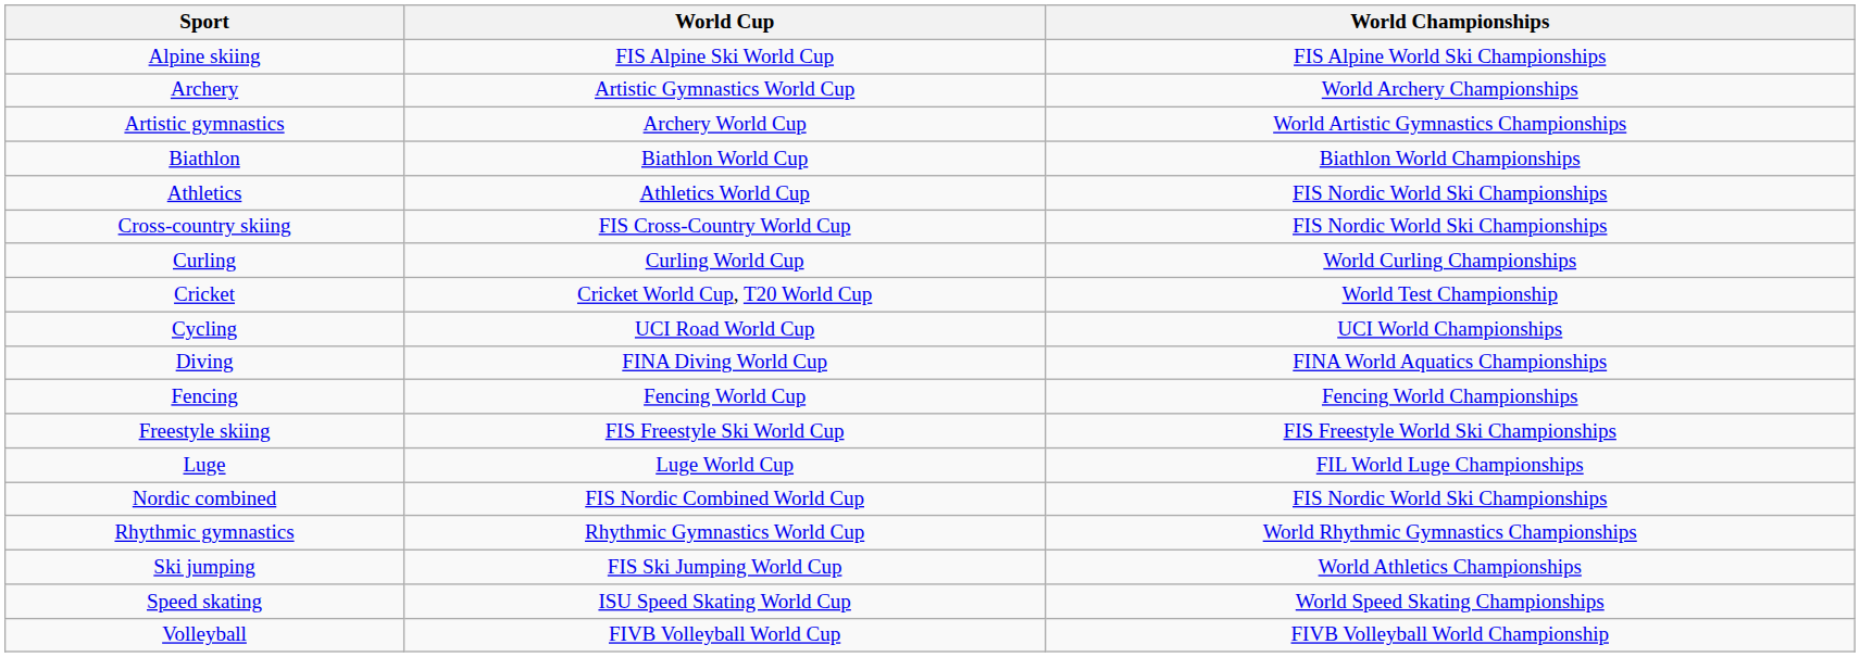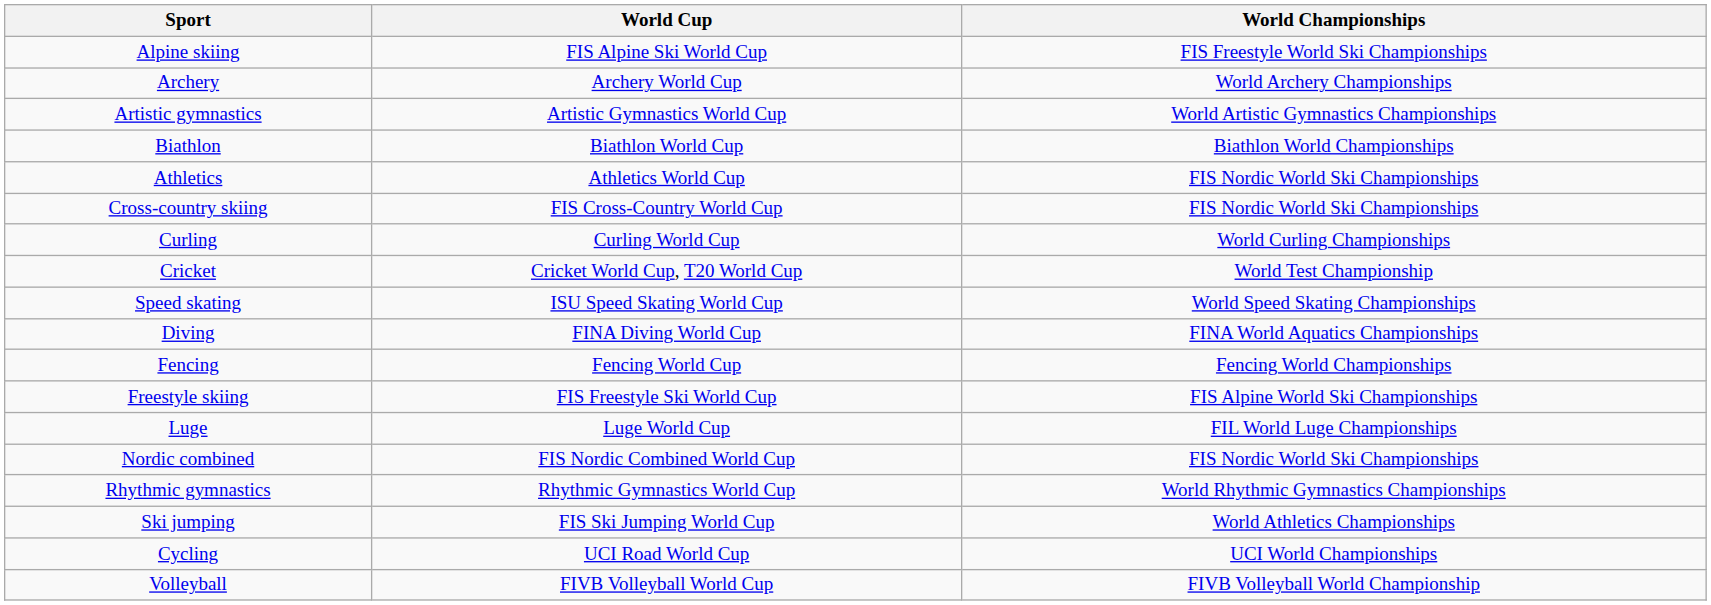 <table class="wikitable" style="width:65%; font-size:90%; text-align:center;">
 <tr>
 <th>Sport</th>
 <th>World Cup</th>
 <th>World Championships</th>
 </tr>
 <tr>
 <td><a href='#'>Alpine skiing</a></td>
 <td><a href='#'>FIS Alpine Ski World Cup</a></td>
-<td><a href='#'>FIS Alpine World Ski Championships</a></td>
+<td><a href='#'>FIS Freestyle World Ski Championships</a></td>
 </tr>
 <tr>
 <td><a href='#'>Archery</a></td>
-<td><a href='#'>Artistic Gymnastics World Cup</a></td>
+<td><a href='#'>Archery World Cup</a></td>
 <td><a href='#'>World Archery Championships</a></td>
 </tr>
 <tr>
 <td><a href='#'>Artistic gymnastics</a></td>
-<td><a href='#'>Archery World Cup</a></td>
+<td><a href='#'>Artistic Gymnastics World Cup</a></td>
 <td><a href='#'>World Artistic Gymnastics Championships</a></td>
 </tr>
 <tr>
 <td><a href='#'>Biathlon</a></td>
 <td><a href='#'>Biathlon World Cup</a></td>
 <td><a href='#'>Biathlon World Championships</a></td>
 </tr>
 <tr>
 <td><a href='#'>Athletics</a></td>
 <td><a href='#'>Athletics World Cup</a></td>
 <td><a href='#'>FIS Nordic World Ski Championships</a></td>
 </tr>
 <tr>
 <td><a href='#'>Cross-country skiing</a></td>
 <td><a href='#'>FIS Cross-Country World Cup</a></td>
 <td><a href='#'>FIS Nordic World Ski Championships</a></td>
 </tr>
 <tr>
 <td><a href='#'>Curling</a></td>
 <td><a href='#'>Curling World Cup</a></td>
 <td><a href='#'>World Curling Championships</a></td>
 </tr>
 <tr>
 <td><a href='#'>Cricket</a></td>
 <td><a href='#'>Cricket World Cup</a>, <a href='#'>T20 World Cup</a></td>
 <td><a href='#'>World Test Championship</a></td>
 </tr>
 <tr>
-<td><a href='#'>Cycling</a></td>
-<td><a href='#'>UCI Road World Cup</a></td>
-<td><a href='#'>UCI World Championships</a></td>
+<td><a href='#'>Speed skating</a></td>
+<td><a href='#'>ISU Speed Skating World Cup</a></td>
+<td><a href='#'>World Speed Skating Championships</a></td>
 </tr>
 <tr>
 <td><a href='#'>Diving</a></td>
 <td><a href='#'>FINA Diving World Cup</a></td>
 <td><a href='#'>FINA World Aquatics Championships</a></td>
 </tr>
 <tr>
 <td><a href='#'>Fencing</a></td>
 <td><a href='#'>Fencing World Cup</a></td>
 <td><a href='#'>Fencing World Championships</a></td>
 </tr>
 <tr>
 <td><a href='#'>Freestyle skiing</a></td>
 <td><a href='#'>FIS Freestyle Ski World Cup</a></td>
-<td><a href='#'>FIS Freestyle World Ski Championships</a></td>
+<td><a href='#'>FIS Alpine World Ski Championships</a></td>
 </tr>
 <tr>
 <td><a href='#'>Luge</a></td>
 <td><a href='#'>Luge World Cup</a></td>
 <td><a href='#'>FIL World Luge Championships</a></td>
 </tr>
 <tr>
 <td><a href='#'>Nordic combined</a></td>
 <td><a href='#'>FIS Nordic Combined World Cup</a></td>
 <td><a href='#'>FIS Nordic World Ski Championships</a></td>
 </tr>
 <tr>
 <td><a href='#'>Rhythmic gymnastics</a></td>
 <td><a href='#'>Rhythmic Gymnastics World Cup</a></td>
 <td><a href='#'>World Rhythmic Gymnastics Championships</a></td>
 </tr>
 <tr>
 <td><a href='#'>Ski jumping</a></td>
 <td><a href='#'>FIS Ski Jumping World Cup</a></td>
 <td><a href='#'>World Athletics Championships</a></td>
 </tr>
 <tr>
-<td><a href='#'>Speed skating</a></td>
-<td><a href='#'>ISU Speed Skating World Cup</a></td>
-<td><a href='#'>World Speed Skating Championships</a></td>
+<td><a href='#'>Cycling</a></td>
+<td><a href='#'>UCI Road World Cup</a></td>
+<td><a href='#'>UCI World Championships</a></td>
 </tr>
 <tr>
 <td><a href='#'>Volleyball</a></td>
 <td><a href='#'>FIVB Volleyball World Cup</a></td>
 <td><a href='#'>FIVB Volleyball World Championship</a></td>
 </tr>
 </table>
